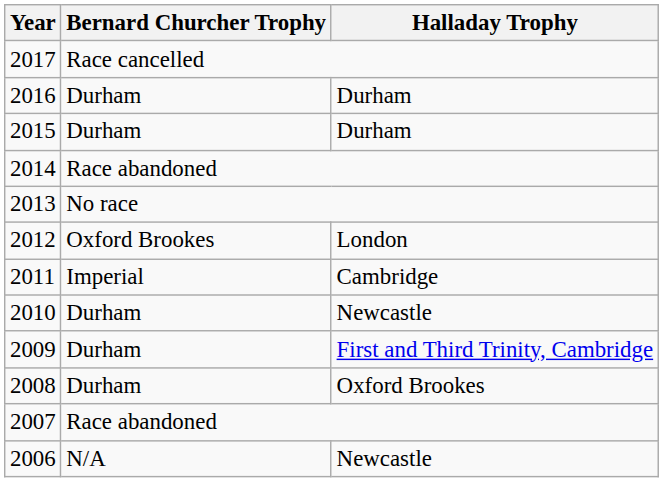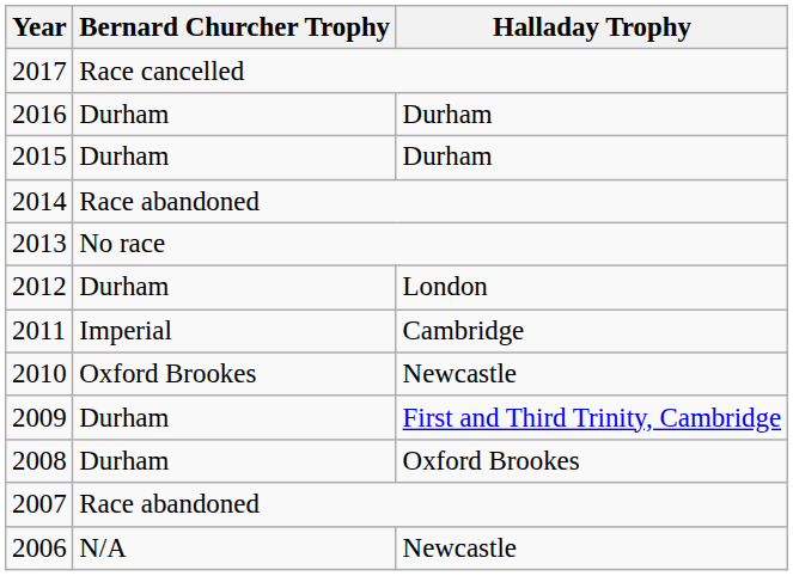 <table class=wikitable>
 <tr>
 <th>Year</th>
 <th>Bernard Churcher Trophy</th>
 <th>Halladay Trophy</th>
 </tr>
 <tr>
 <td>2017</td>
 <td colspan=2>Race cancelled</td>
 </tr>
 <tr>
 <td>2016</td>
 <td>Durham</td>
 <td>Durham</td>
 </tr>
 <tr>
 <td>2015</td>
 <td>Durham</td>
 <td>Durham</td>
 </tr>
 <tr>
 <td>2014</td>
 <td colspan=2>Race abandoned</td>
 </tr>
 <tr>
 <td>2013</td>
 <td colspan=2>No race</td>
 </tr>
 <tr>
 <td>2012</td>
-<td>Oxford Brookes</td>
+<td>Durham</td>
 <td>London</td>
 </tr>
 <tr>
 <td>2011</td>
 <td>Imperial</td>
 <td>Cambridge</td>
 </tr>
 <tr>
 <td>2010</td>
-<td>Durham</td>
+<td>Oxford Brookes</td>
 <td>Newcastle</td>
 </tr>
 <tr>
 <td>2009</td>
 <td>Durham</td>
 <td><a href='#'>First and Third Trinity, Cambridge</a></td>
 </tr>
 <tr>
 <td>2008</td>
 <td>Durham</td>
 <td>Oxford Brookes</td>
 </tr>
 <tr>
 <td>2007</td>
 <td colspan=2>Race abandoned</td>
 </tr>
 <tr>
 <td>2006</td>
 <td>N/A</td>
 <td>Newcastle</td>
 </tr>
 </table>
